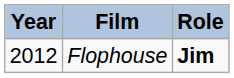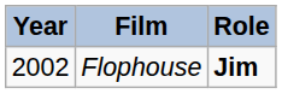 <table class="wikitable" style="font-size:95%;">
 <tr>
 <th style="background:#B0C4DE;">Year</th>
 <th style="background:#B0C4DE;">Film</th>
 <th style="background:#B0C4DE;">Role</th>
 </tr>
 <tr>
-<td>2012</td>
+<td>2002</td>
 <td><em>Flophouse</em></td>
 <td><strong>Jim</strong></td>
 </tr>
 </table>
